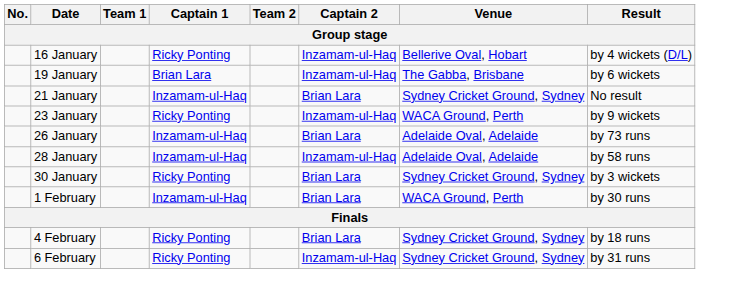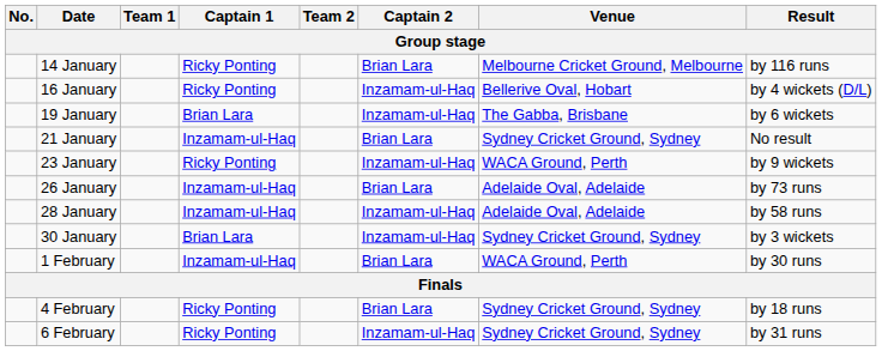 <table class="wikitable">
 <tr>
 <th>No.</th>
 <th>Date</th>
 <th>Team 1</th>
 <th>Captain 1</th>
 <th>Team 2</th>
 <th>Captain 2</th>
 <th>Venue</th>
 <th>Result</th>
 </tr>
 <tr>
 <th colspan="8">Group stage</th>
+</tr>
+<tr>
+<td></td>
+<td>14 January</td>
+<td></td>
+<td><a href='#'>Ricky Ponting</a></td>
+<td></td>
+<td><a href='#'>Brian Lara</a></td>
+<td><a href='#'>Melbourne Cricket Ground</a>, <a href='#'>Melbourne</a></td>
+<td> by 116 runs</td>
 </tr>
 <tr>
 <td></td>
 <td>16 January</td>
 <td></td>
 <td><a href='#'>Ricky Ponting</a></td>
 <td></td>
 <td><a href='#'>Inzamam-ul-Haq</a></td>
 <td><a href='#'>Bellerive Oval</a>, <a href='#'>Hobart</a></td>
 <td> by 4 wickets (<a href='#'>D/L</a>)</td>
 </tr>
 <tr>
 <td></td>
 <td>19 January</td>
 <td></td>
 <td><a href='#'>Brian Lara</a></td>
 <td></td>
 <td><a href='#'>Inzamam-ul-Haq</a></td>
 <td><a href='#'>The Gabba</a>, <a href='#'>Brisbane</a></td>
 <td> by 6 wickets</td>
 </tr>
 <tr>
 <td></td>
 <td>21 January</td>
 <td></td>
 <td><a href='#'>Inzamam-ul-Haq</a></td>
 <td></td>
 <td><a href='#'>Brian Lara</a></td>
 <td><a href='#'>Sydney Cricket Ground</a>, <a href='#'>Sydney</a></td>
 <td>No result</td>
 </tr>
 <tr>
 <td></td>
 <td>23 January</td>
 <td></td>
 <td><a href='#'>Ricky Ponting</a></td>
 <td></td>
 <td><a href='#'>Inzamam-ul-Haq</a></td>
 <td><a href='#'>WACA Ground</a>, <a href='#'>Perth</a></td>
 <td> by 9 wickets</td>
 </tr>
 <tr>
 <td></td>
 <td>26 January</td>
 <td></td>
 <td><a href='#'>Inzamam-ul-Haq</a></td>
 <td></td>
 <td><a href='#'>Brian Lara</a></td>
 <td><a href='#'>Adelaide Oval</a>, <a href='#'>Adelaide</a></td>
 <td> by 73 runs</td>
 </tr>
 <tr>
 <td></td>
 <td>28 January</td>
 <td></td>
 <td><a href='#'>Inzamam-ul-Haq</a></td>
 <td></td>
 <td><a href='#'>Inzamam-ul-Haq</a></td>
 <td><a href='#'>Adelaide Oval</a>, <a href='#'>Adelaide</a></td>
 <td> by 58 runs</td>
 </tr>
 <tr>
 <td></td>
 <td>30 January</td>
 <td></td>
-<td><a href='#'>Ricky Ponting</a></td>
+<td><a href='#'>Brian Lara</a></td>
 <td></td>
-<td><a href='#'>Brian Lara</a></td>
+<td><a href='#'>Inzamam-ul-Haq</a></td>
 <td><a href='#'>Sydney Cricket Ground</a>, <a href='#'>Sydney</a></td>
 <td> by 3 wickets</td>
 </tr>
 <tr>
 <td></td>
 <td>1 February</td>
 <td></td>
 <td><a href='#'>Inzamam-ul-Haq</a></td>
 <td></td>
 <td><a href='#'>Brian Lara</a></td>
 <td><a href='#'>WACA Ground</a>, <a href='#'>Perth</a></td>
 <td> by 30 runs</td>
 </tr>
 <tr>
 <th colspan="8">Finals</th>
 </tr>
 <tr>
 <td></td>
 <td>4 February</td>
 <td></td>
 <td><a href='#'>Ricky Ponting</a></td>
 <td></td>
 <td><a href='#'>Brian Lara</a></td>
 <td><a href='#'>Sydney Cricket Ground</a>, <a href='#'>Sydney</a></td>
 <td> by 18 runs</td>
 </tr>
 <tr>
 <td></td>
 <td>6 February</td>
 <td></td>
 <td><a href='#'>Ricky Ponting</a></td>
 <td></td>
 <td><a href='#'>Inzamam-ul-Haq</a></td>
 <td><a href='#'>Sydney Cricket Ground</a>, <a href='#'>Sydney</a></td>
 <td> by 31 runs</td>
 </tr>
 </table>
